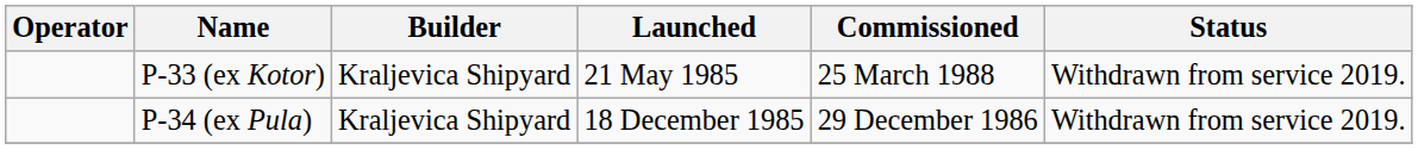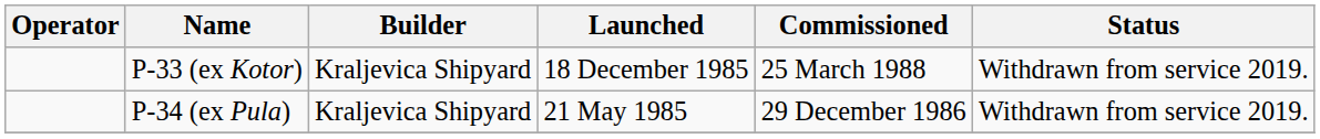 <table class="wikitable">
 <tr>
 <th>Operator</th>
 <th>Name</th>
 <th>Builder</th>
 <th>Launched</th>
 <th>Commissioned</th>
 <th>Status</th>
 </tr>
 <tr>
 <td></td>
 <td>P-33 (ex <em>Kotor</em>)</td>
 <td>Kraljevica Shipyard</td>
-<td>21 May 1985</td>
+<td>18 December 1985</td>
 <td>25 March 1988</td>
 <td>Withdrawn from service 2019.</td>
 </tr>
 <tr>
 <td></td>
 <td>P-34 (ex <em>Pula</em>)</td>
 <td>Kraljevica Shipyard</td>
-<td>18 December 1985</td>
+<td>21 May 1985</td>
 <td>29 December 1986</td>
 <td>Withdrawn from service 2019.</td>
 </tr>
 <tr>
 </tr>
 </table>
